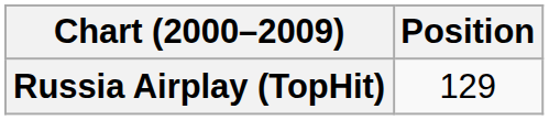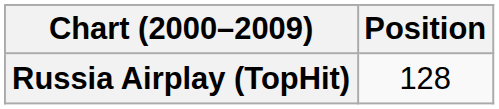 <table class="wikitable plainrowheaders" style="text-align:center">
 <tr>
 <th scope="col">Chart (2000–2009)</th>
 <th scope="col">Position</th>
 </tr>
 <tr>
 <th scope="row">Russia Airplay (TopHit)</th>
-<td>129</td>
+<td>128</td>
 </tr>
 </table>
